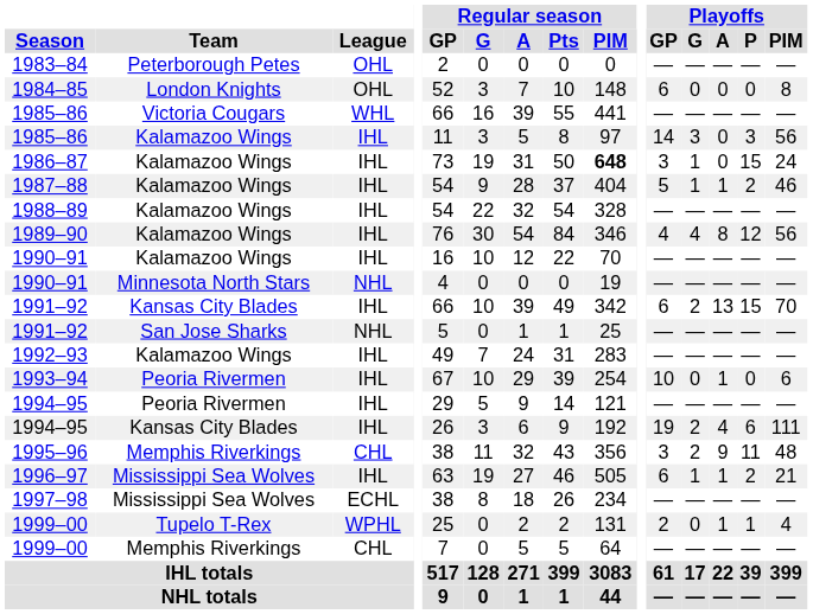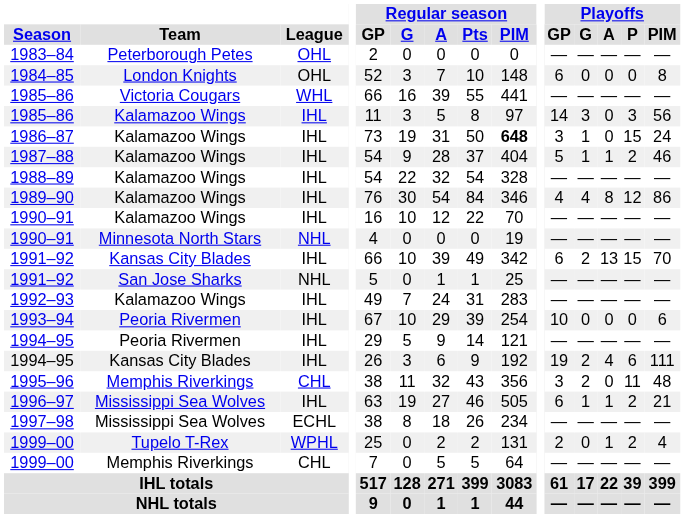 <table BORDER="0" CELLPADDING="1" CELLSPACING="0" width="75%" style="text-align:center">
 <tr bgcolor="#e0e0e0">
 <th colspan="3" bgcolor="#ffffff"> </th>
 <th rowspan="99" bgcolor="#ffffff"> </th>
 <th colspan="5"><a href='#'>Regular season</a></th>
 <th rowspan="99" bgcolor="#ffffff"> </th>
 <th colspan="5"><a href='#'>Playoffs</a></th>
 </tr>
 <tr bgcolor="#e0e0e0">
 <th ALIGN="center"><a href='#'>Season</a></th>
 <th ALIGN="center">Team</th>
 <th ALIGN="center">League</th>
 <th ALIGN="center">GP</th>
 <th ALIGN="center"><a href='#'>G</a></th>
 <th ALIGN="center"><a href='#'>A</a></th>
 <th ALIGN="center"><a href='#'>Pts</a></th>
 <th ALIGN="center"><a href='#'>PIM</a></th>
 <th ALIGN="center">GP</th>
 <th ALIGN="center">G</th>
 <th ALIGN="center">A</th>
 <th ALIGN="center">P</th>
 <th ALIGN="center">PIM</th>
 </tr>
 <tr ALIGN="center">
 <td ALIGN="center"><a href='#'>1983–84</a></td>
 <td ALIGN="center"><a href='#'>Peterborough Petes</a></td>
 <td ALIGN="center"><a href='#'>OHL</a></td>
 <td ALIGN="center">2</td>
 <td ALIGN="center">0</td>
 <td ALIGN="center">0</td>
 <td ALIGN="center">0</td>
 <td ALIGN="center">0</td>
 <td ALIGN="center">—</td>
 <td ALIGN="center">—</td>
 <td ALIGN="center">—</td>
 <td ALIGN="center">—</td>
 <td ALIGN="center">—</td>
 </tr>
 <tr ALIGN="center"  bgcolor="#f0f0f0">
 <td ALIGN="center"><a href='#'>1984–85</a></td>
 <td ALIGN="center"><a href='#'>London Knights</a></td>
 <td ALIGN="center">OHL</td>
 <td ALIGN="center">52</td>
 <td ALIGN="center">3</td>
 <td ALIGN="center">7</td>
 <td ALIGN="center">10</td>
 <td ALIGN="center">148</td>
 <td ALIGN="center">6</td>
 <td ALIGN="center">0</td>
 <td ALIGN="center">0</td>
 <td ALIGN="center">0</td>
 <td ALIGN="center">8</td>
 </tr>
 <tr ALIGN="center">
 <td ALIGN="center"><a href='#'>1985–86</a></td>
 <td ALIGN="center"><a href='#'>Victoria Cougars</a></td>
 <td ALIGN="center"><a href='#'>WHL</a></td>
 <td ALIGN="center">66</td>
 <td ALIGN="center">16</td>
 <td ALIGN="center">39</td>
 <td ALIGN="center">55</td>
 <td ALIGN="center">441</td>
 <td ALIGN="center">—</td>
 <td ALIGN="center">—</td>
 <td ALIGN="center">—</td>
 <td ALIGN="center">—</td>
 <td ALIGN="center">—</td>
 </tr>
 <tr ALIGN="center"  bgcolor="#f0f0f0">
 <td ALIGN="center"><a href='#'>1985–86</a></td>
 <td ALIGN="center"><a href='#'>Kalamazoo Wings</a></td>
 <td ALIGN="center"><a href='#'>IHL</a></td>
 <td ALIGN="center">11</td>
 <td ALIGN="center">3</td>
 <td ALIGN="center">5</td>
 <td ALIGN="center">8</td>
 <td ALIGN="center">97</td>
 <td ALIGN="center">14</td>
 <td ALIGN="center">3</td>
 <td ALIGN="center">0</td>
 <td ALIGN="center">3</td>
 <td ALIGN="center">56</td>
 </tr>
 <tr ALIGN="center">
 <td ALIGN="center"><a href='#'>1986–87</a></td>
 <td ALIGN="center">Kalamazoo Wings</td>
 <td ALIGN="center">IHL</td>
 <td ALIGN="center">73</td>
 <td ALIGN="center">19</td>
 <td ALIGN="center">31</td>
 <td ALIGN="center">50</td>
 <td ALIGN="center"><strong>648</strong></td>
 <td ALIGN="center">3</td>
 <td ALIGN="center">1</td>
 <td ALIGN="center">0</td>
 <td ALIGN="center">15</td>
 <td ALIGN="center">24</td>
 </tr>
 <tr ALIGN="center"  bgcolor="#f0f0f0">
 <td ALIGN="center"><a href='#'>1987–88</a></td>
 <td ALIGN="center">Kalamazoo Wings</td>
 <td ALIGN="center">IHL</td>
 <td ALIGN="center">54</td>
 <td ALIGN="center">9</td>
 <td ALIGN="center">28</td>
 <td ALIGN="center">37</td>
 <td ALIGN="center">404</td>
 <td ALIGN="center">5</td>
 <td ALIGN="center">1</td>
 <td ALIGN="center">1</td>
 <td ALIGN="center">2</td>
 <td ALIGN="center">46</td>
 </tr>
 <tr ALIGN="center">
 <td ALIGN="center"><a href='#'>1988–89</a></td>
 <td ALIGN="center">Kalamazoo Wings</td>
 <td ALIGN="center">IHL</td>
 <td ALIGN="center">54</td>
 <td ALIGN="center">22</td>
 <td ALIGN="center">32</td>
 <td ALIGN="center">54</td>
 <td ALIGN="center">328</td>
 <td ALIGN="center">—</td>
 <td ALIGN="center">—</td>
 <td ALIGN="center">—</td>
 <td ALIGN="center">—</td>
 <td ALIGN="center">—</td>
 </tr>
 <tr ALIGN="center"  bgcolor="#f0f0f0">
 <td ALIGN="center"><a href='#'>1989–90</a></td>
 <td ALIGN="center">Kalamazoo Wings</td>
 <td ALIGN="center">IHL</td>
 <td ALIGN="center">76</td>
 <td ALIGN="center">30</td>
 <td ALIGN="center">54</td>
 <td ALIGN="center">84</td>
 <td ALIGN="center">346</td>
 <td ALIGN="center">4</td>
 <td ALIGN="center">4</td>
 <td ALIGN="center">8</td>
 <td ALIGN="center">12</td>
-<td ALIGN="center">56</td>
+<td ALIGN="center">86</td>
 </tr>
 <tr ALIGN="center">
 <td ALIGN="center"><a href='#'>1990–91</a></td>
 <td ALIGN="center">Kalamazoo Wings</td>
 <td ALIGN="center">IHL</td>
 <td ALIGN="center">16</td>
 <td ALIGN="center">10</td>
 <td ALIGN="center">12</td>
 <td ALIGN="center">22</td>
 <td ALIGN="center">70</td>
 <td ALIGN="center">—</td>
 <td ALIGN="center">—</td>
 <td ALIGN="center">—</td>
 <td ALIGN="center">—</td>
 <td ALIGN="center">—</td>
 </tr>
 <tr ALIGN="center"  bgcolor="#f0f0f0">
 <td ALIGN="center"><a href='#'>1990–91</a></td>
 <td ALIGN="center"><a href='#'>Minnesota North Stars</a></td>
 <td ALIGN="center"><a href='#'>NHL</a></td>
 <td ALIGN="center">4</td>
 <td ALIGN="center">0</td>
 <td ALIGN="center">0</td>
 <td ALIGN="center">0</td>
 <td ALIGN="center">19</td>
 <td ALIGN="center">—</td>
 <td ALIGN="center">—</td>
 <td ALIGN="center">—</td>
 <td ALIGN="center">—</td>
 <td ALIGN="center">—</td>
 </tr>
 <tr ALIGN="center">
 <td ALIGN="center"><a href='#'>1991–92</a></td>
 <td ALIGN="center"><a href='#'>Kansas City Blades</a></td>
 <td ALIGN="center">IHL</td>
 <td ALIGN="center">66</td>
 <td ALIGN="center">10</td>
 <td ALIGN="center">39</td>
 <td ALIGN="center">49</td>
 <td ALIGN="center">342</td>
 <td ALIGN="center">6</td>
 <td ALIGN="center">2</td>
 <td ALIGN="center">13</td>
 <td ALIGN="center">15</td>
 <td ALIGN="center">70</td>
 </tr>
 <tr ALIGN="center"  bgcolor="#f0f0f0">
 <td ALIGN="center"><a href='#'>1991–92</a></td>
 <td ALIGN="center"><a href='#'>San Jose Sharks</a></td>
 <td ALIGN="center">NHL</td>
 <td ALIGN="center">5</td>
 <td ALIGN="center">0</td>
 <td ALIGN="center">1</td>
 <td ALIGN="center">1</td>
 <td ALIGN="center">25</td>
 <td ALIGN="center">—</td>
 <td ALIGN="center">—</td>
 <td ALIGN="center">—</td>
 <td ALIGN="center">—</td>
 <td ALIGN="center">—</td>
 </tr>
 <tr ALIGN="center">
 <td ALIGN="center"><a href='#'>1992–93</a></td>
 <td ALIGN="center">Kalamazoo Wings</td>
 <td ALIGN="center">IHL</td>
 <td ALIGN="center">49</td>
 <td ALIGN="center">7</td>
 <td ALIGN="center">24</td>
 <td ALIGN="center">31</td>
 <td ALIGN="center">283</td>
 <td ALIGN="center">—</td>
 <td ALIGN="center">—</td>
 <td ALIGN="center">—</td>
 <td ALIGN="center">—</td>
 <td ALIGN="center">—</td>
 </tr>
 <tr ALIGN="center"  bgcolor="#f0f0f0">
 <td ALIGN="center"><a href='#'>1993–94</a></td>
 <td ALIGN="center"><a href='#'>Peoria Rivermen</a></td>
 <td ALIGN="center">IHL</td>
 <td ALIGN="center">67</td>
 <td ALIGN="center">10</td>
 <td ALIGN="center">29</td>
 <td ALIGN="center">39</td>
 <td ALIGN="center">254</td>
 <td ALIGN="center">10</td>
 <td ALIGN="center">0</td>
-<td ALIGN="center">1</td>
+<td ALIGN="center">0</td>
 <td ALIGN="center">0</td>
 <td ALIGN="center">6</td>
 </tr>
 <tr ALIGN="center">
 <td ALIGN="center"><a href='#'>1994–95</a></td>
 <td ALIGN="center">Peoria Rivermen</td>
 <td ALIGN="center">IHL</td>
 <td ALIGN="center">29</td>
 <td ALIGN="center">5</td>
 <td ALIGN="center">9</td>
 <td ALIGN="center">14</td>
 <td ALIGN="center">121</td>
 <td ALIGN="center">—</td>
 <td ALIGN="center">—</td>
 <td ALIGN="center">—</td>
 <td ALIGN="center">—</td>
 <td ALIGN="center">—</td>
 </tr>
 <tr ALIGN="center"  bgcolor="#f0f0f0">
 <td ALIGN="center">1994–95</td>
 <td ALIGN="center">Kansas City Blades</td>
 <td ALIGN="center">IHL</td>
 <td ALIGN="center">26</td>
 <td ALIGN="center">3</td>
 <td ALIGN="center">6</td>
 <td ALIGN="center">9</td>
 <td ALIGN="center">192</td>
 <td ALIGN="center">19</td>
 <td ALIGN="center">2</td>
 <td ALIGN="center">4</td>
 <td ALIGN="center">6</td>
 <td ALIGN="center">111</td>
 </tr>
 <tr ALIGN="center">
 <td ALIGN="center"><a href='#'>1995–96</a></td>
 <td ALIGN="center"><a href='#'>Memphis Riverkings</a></td>
 <td ALIGN="center"><a href='#'>CHL</a></td>
 <td ALIGN="center">38</td>
 <td ALIGN="center">11</td>
 <td ALIGN="center">32</td>
 <td ALIGN="center">43</td>
 <td ALIGN="center">356</td>
 <td ALIGN="center">3</td>
 <td ALIGN="center">2</td>
-<td ALIGN="center">9</td>
+<td ALIGN="center">0</td>
 <td ALIGN="center">11</td>
 <td ALIGN="center">48</td>
 </tr>
 <tr ALIGN="center"  bgcolor="#f0f0f0">
 <td ALIGN="center"><a href='#'>1996–97</a></td>
 <td ALIGN="center"><a href='#'>Mississippi Sea Wolves</a></td>
 <td ALIGN="center">IHL</td>
 <td ALIGN="center">63</td>
 <td ALIGN="center">19</td>
 <td ALIGN="center">27</td>
 <td ALIGN="center">46</td>
 <td ALIGN="center">505</td>
 <td ALIGN="center">6</td>
 <td ALIGN="center">1</td>
 <td ALIGN="center">1</td>
 <td ALIGN="center">2</td>
 <td ALIGN="center">21</td>
 </tr>
 <tr ALIGN="center">
 <td ALIGN="center"><a href='#'>1997–98</a></td>
 <td ALIGN="center">Mississippi Sea Wolves</td>
 <td ALIGN="center">ECHL</td>
 <td ALIGN="center">38</td>
 <td ALIGN="center">8</td>
 <td ALIGN="center">18</td>
 <td ALIGN="center">26</td>
 <td ALIGN="center">234</td>
 <td ALIGN="center">—</td>
 <td ALIGN="center">—</td>
 <td ALIGN="center">—</td>
 <td ALIGN="center">—</td>
 <td ALIGN="center">—</td>
 </tr>
 <tr ALIGN="center"  bgcolor="#f0f0f0">
 <td ALIGN="center"><a href='#'>1999–00</a></td>
 <td ALIGN="center"><a href='#'>Tupelo T-Rex</a></td>
 <td ALIGN="center"><a href='#'>WPHL</a></td>
 <td ALIGN="center">25</td>
 <td ALIGN="center">0</td>
 <td ALIGN="center">2</td>
 <td ALIGN="center">2</td>
 <td ALIGN="center">131</td>
 <td ALIGN="center">2</td>
 <td ALIGN="center">0</td>
 <td ALIGN="center">1</td>
-<td ALIGN="center">1</td>
+<td ALIGN="center">2</td>
 <td ALIGN="center">4</td>
 </tr>
 <tr ALIGN="center">
 <td ALIGN="center"><a href='#'>1999–00</a></td>
 <td ALIGN="center">Memphis Riverkings</td>
 <td ALIGN="center">CHL</td>
 <td ALIGN="center">7</td>
 <td ALIGN="center">0</td>
 <td ALIGN="center">5</td>
 <td ALIGN="center">5</td>
 <td ALIGN="center">64</td>
 <td ALIGN="center">—</td>
 <td ALIGN="center">—</td>
 <td ALIGN="center">—</td>
 <td ALIGN="center">—</td>
 <td ALIGN="center">—</td>
 </tr>
 <tr ALIGN="center" bgcolor="#e0e0e0">
 <th colspan="3">IHL totals</th>
 <th ALIGN="center">517</th>
 <th ALIGN="center">128</th>
 <th ALIGN="center">271</th>
 <th ALIGN="center">399</th>
 <th ALIGN="center">3083</th>
 <th ALIGN="center">61</th>
 <th ALIGN="center">17</th>
 <th ALIGN="center">22</th>
 <th ALIGN="center">39</th>
 <th ALIGN="center">399</th>
 </tr>
 <tr ALIGN="center" bgcolor="#e0e0e0">
 <th colspan="3">NHL totals</th>
 <th ALIGN="center">9</th>
 <th ALIGN="center">0</th>
 <th ALIGN="center">1</th>
 <th ALIGN="center">1</th>
 <th ALIGN="center">44</th>
 <th ALIGN="center">—</th>
 <th ALIGN="center">—</th>
 <th ALIGN="center">—</th>
 <th ALIGN="center">—</th>
 <th ALIGN="center">—</th>
 </tr>
 </table>
